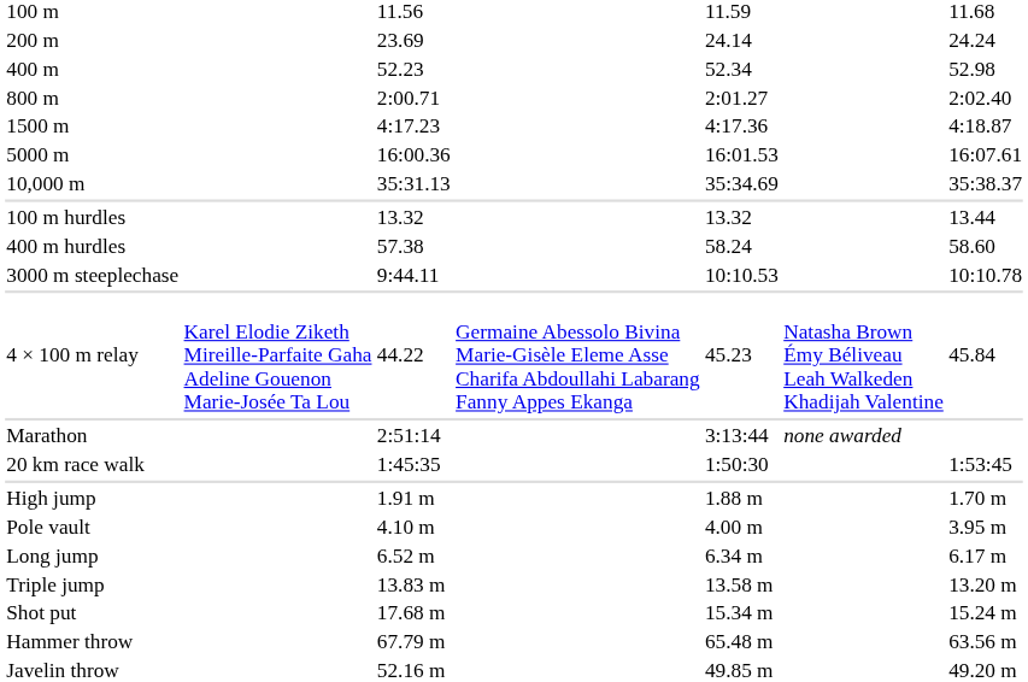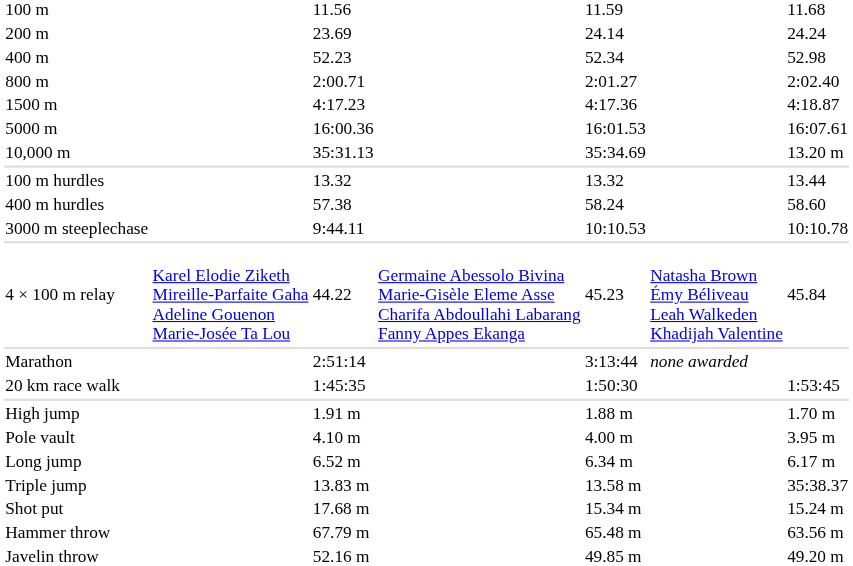 <table>
 <tr>
 <td>100 m</td>
 <td></td>
 <td>11.56</td>
 <td></td>
 <td>11.59</td>
 <td></td>
 <td>11.68</td>
 </tr>
 <tr>
 <td>200 m</td>
 <td></td>
 <td>23.69</td>
 <td></td>
 <td>24.14</td>
 <td></td>
 <td>24.24</td>
 </tr>
 <tr>
 <td>400 m</td>
 <td></td>
 <td>52.23</td>
 <td></td>
 <td>52.34</td>
 <td></td>
 <td>52.98</td>
 </tr>
 <tr>
 <td>800 m</td>
 <td></td>
 <td>2:00.71 </td>
 <td></td>
 <td>2:01.27</td>
 <td></td>
 <td>2:02.40</td>
 </tr>
 <tr>
 <td>1500 m</td>
 <td></td>
 <td>4:17.23</td>
 <td></td>
 <td>4:17.36</td>
 <td></td>
 <td>4:18.87</td>
 </tr>
 <tr>
 <td>5000 m</td>
 <td></td>
 <td>16:00.36</td>
 <td></td>
 <td>16:01.53</td>
 <td></td>
 <td>16:07.61</td>
 </tr>
 <tr>
 <td>10,000 m</td>
 <td></td>
 <td>35:31.13</td>
 <td></td>
 <td>35:34.69</td>
 <td></td>
-<td>35:38.37</td>
+<td>13.20 m</td>
 </tr>
 <tr bgcolor=#dddddd>
 <td colspan=7></td>
 </tr>
 <tr>
 <td>100 m hurdles</td>
 <td></td>
 <td>13.32</td>
 <td></td>
 <td>13.32</td>
 <td></td>
 <td>13.44</td>
 </tr>
 <tr>
 <td>400 m hurdles</td>
 <td></td>
 <td>57.38</td>
 <td></td>
 <td>58.24</td>
 <td></td>
 <td>58.60</td>
 </tr>
 <tr>
 <td>3000 m steeplechase</td>
 <td></td>
 <td>9:44.11</td>
 <td></td>
 <td>10:10.53</td>
 <td></td>
 <td>10:10.78</td>
 </tr>
 <tr bgcolor=#dddddd>
 <td colspan=7></td>
 </tr>
 <tr>
 <td>4 × 100 m relay</td>
 <td><br><a href='#'>Karel Elodie Ziketh</a><br><a href='#'>Mireille-Parfaite Gaha</a><br><a href='#'>Adeline Gouenon</a><br><a href='#'>Marie-Josée Ta Lou</a></td>
 <td>44.22</td>
 <td><br><a href='#'>Germaine Abessolo Bivina</a><br><a href='#'>Marie-Gisèle Eleme Asse</a><br><a href='#'>Charifa Abdoullahi Labarang</a><br><a href='#'>Fanny Appes Ekanga</a></td>
 <td>45.23</td>
 <td><br><a href='#'>Natasha Brown</a><br><a href='#'>Émy Béliveau</a><br><a href='#'>Leah Walkeden</a><br><a href='#'>Khadijah Valentine</a></td>
 <td>45.84</td>
 </tr>
 <tr bgcolor=#dddddd>
 <td colspan=7></td>
 </tr>
 <tr>
 <td>Marathon</td>
 <td></td>
 <td>2:51:14</td>
 <td></td>
 <td>3:13:44</td>
 <td colspan=2><em>none awarded</em></td>
 </tr>
 <tr>
 <td>20 km race walk</td>
 <td></td>
 <td>1:45:35</td>
 <td></td>
 <td>1:50:30</td>
 <td></td>
 <td>1:53:45</td>
 </tr>
 <tr bgcolor=#dddddd>
 <td colspan=7></td>
 </tr>
 <tr>
 <td>High jump</td>
 <td></td>
 <td>1.91 m</td>
 <td></td>
 <td>1.88 m</td>
 <td></td>
 <td>1.70 m</td>
 </tr>
 <tr>
 <td>Pole vault</td>
 <td></td>
 <td>4.10 m</td>
 <td></td>
 <td>4.00 m</td>
 <td></td>
 <td>3.95 m</td>
 </tr>
 <tr>
 <td>Long jump</td>
 <td></td>
 <td>6.52 m </td>
 <td></td>
 <td>6.34 m</td>
 <td></td>
 <td>6.17 m</td>
 </tr>
 <tr>
 <td>Triple jump</td>
 <td></td>
 <td>13.83 m</td>
 <td></td>
 <td>13.58 m</td>
 <td></td>
-<td>13.20 m</td>
+<td>35:38.37</td>
 </tr>
 <tr>
 <td>Shot put</td>
 <td></td>
 <td>17.68 m</td>
 <td></td>
 <td>15.34 m</td>
 <td></td>
 <td>15.24 m</td>
 </tr>
 <tr>
 <td>Hammer throw</td>
 <td></td>
 <td>67.79 m</td>
 <td></td>
 <td>65.48 m</td>
 <td></td>
 <td>63.56 m</td>
 </tr>
 <tr>
 <td>Javelin throw</td>
 <td></td>
 <td>52.16 m</td>
 <td></td>
 <td>49.85 m</td>
 <td></td>
 <td>49.20 m</td>
 </tr>
 </table>
